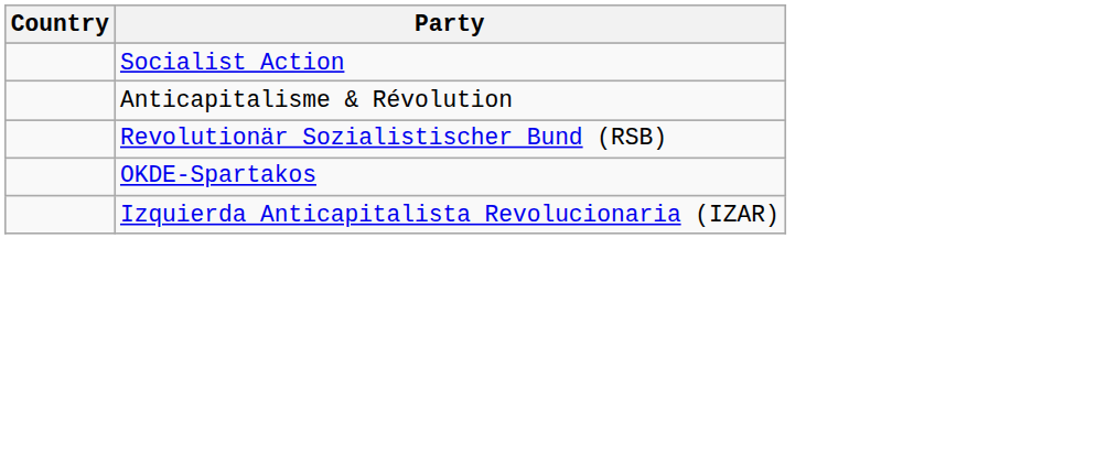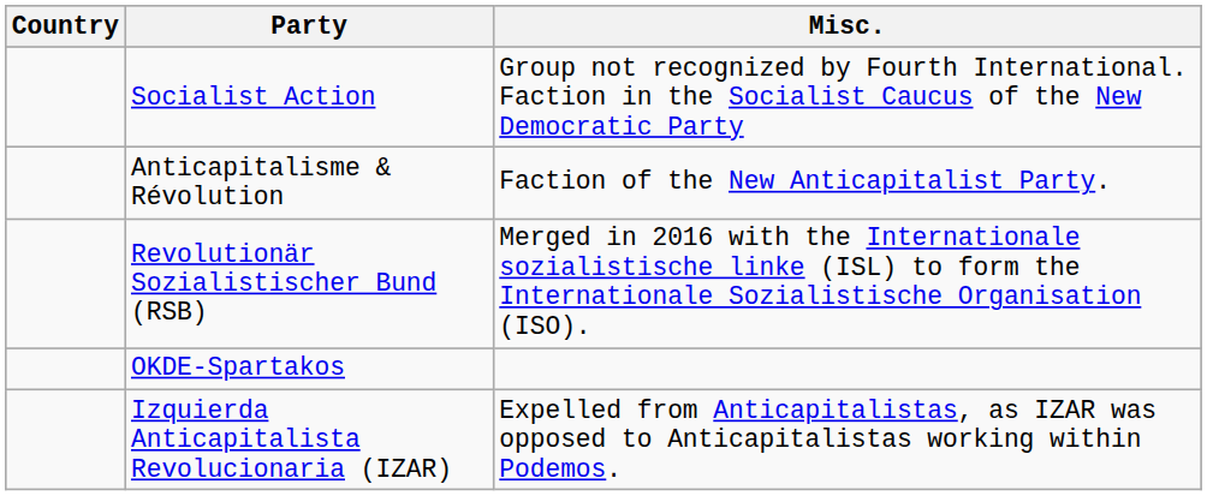 <table class="wikitable">
 <tr>
 <th>Country</th>
 <th>Party</th>
+<th>Misc.</th>
 </tr>
 <tr>
 <td></td>
 <td><a href='#'>Socialist Action</a></td>
+<td>Group not recognized by Fourth International. Faction in the <a href='#'>Socialist Caucus</a> of the <a href='#'>New Democratic Party</a></td>
 </tr>
 <tr>
 <td></td>
 <td>Anticapitalisme & Révolution</td>
+<td>Faction of the <a href='#'>New Anticapitalist Party</a>.</td>
 </tr>
 <tr>
 <td></td>
 <td><a href='#'>Revolutionär Sozialistischer Bund</a> (RSB)</td>
+<td>Merged in 2016 with the <a href='#'>Internationale sozialistische linke</a> (ISL) to form the <a href='#'>Internationale Sozialistische Organisation</a> (ISO).</td>
 </tr>
 <tr>
 <td></td>
 <td><a href='#'>OKDE-Spartakos</a></td>
+<td></td>
 </tr>
 <tr>
 <td></td>
 <td><a href='#'>Izquierda Anticapitalista Revolucionaria</a> (IZAR)</td>
+<td>Expelled from <a href='#'>Anticapitalistas</a>, as IZAR was opposed to Anticapitalistas working within <a href='#'>Podemos</a>.</td>
 </tr>
 </table>
